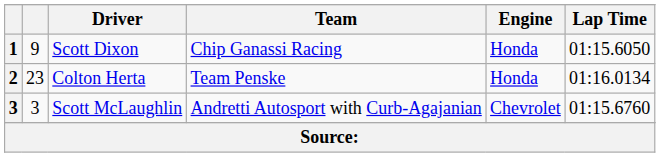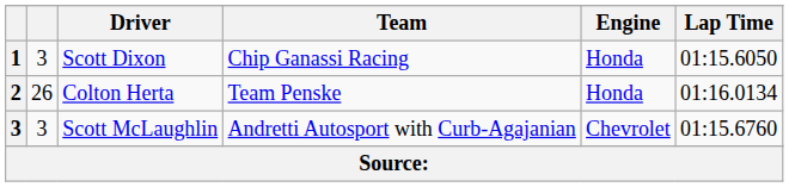 <table class="wikitable" style="font-size:95%;">
 <tr>
 </tr>
 <tr>
 <th></th>
 <th></th>
 <th>Driver</th>
 <th>Team</th>
 <th>Engine</th>
 <th>Lap Time</th>
 </tr>
 <tr>
 <th>1</th>
-<td align="center">9</td>
+<td align="center">3</td>
 <td> <a href='#'>Scott Dixon</a></td>
 <td><a href='#'>Chip Ganassi Racing</a></td>
 <td><a href='#'>Honda</a></td>
 <td>01:15.6050</td>
 </tr>
 <tr>
 <th>2</th>
-<td align="center">23</td>
+<td align="center">26</td>
 <td> <a href='#'>Colton Herta</a></td>
 <td><a href='#'>Team Penske</a></td>
 <td><a href='#'>Honda</a></td>
 <td>01:16.0134</td>
 </tr>
 <tr>
 <th>3</th>
 <td align="center">3</td>
 <td> <a href='#'>Scott McLaughlin</a></td>
 <td><a href='#'>Andretti Autosport</a> with <a href='#'>Curb-Agajanian</a></td>
 <td><a href='#'>Chevrolet</a></td>
 <td>01:15.6760</td>
 </tr>
 <tr>
 </tr>
 <tr class="sortbottom">
 <th colspan="6">Source:</th>
 </tr>
 </table>
